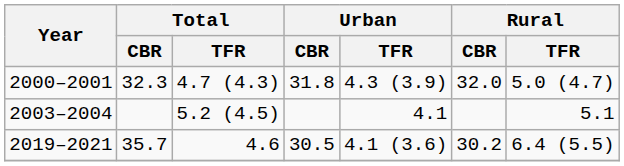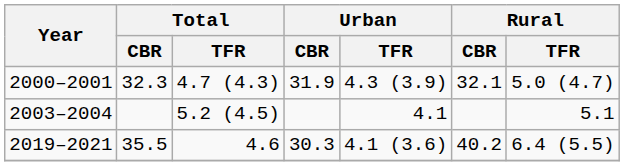 <table class="wikitable">
 <tr>
 <th rowspan=2>Year</th>
 <th colspan=2>Total</th>
 <th colspan=2>Urban</th>
 <th colspan=2>Rural</th>
 </tr>
 <tr>
 <th>CBR</th>
 <th>TFR</th>
 <th>CBR</th>
 <th>TFR</th>
 <th>CBR</th>
 <th>TFR</th>
 </tr>
 <tr>
 <td>2000–2001</td>
 <td style="text-align:right;">32.3</td>
 <td style="text-align:right;">4.7 (4.3)</td>
-<td style="text-align:right;">31.8</td>
+<td style="text-align:right;">31.9</td>
 <td style="text-align:right;">4.3 (3.9)</td>
-<td style="text-align:right;">32.0</td>
+<td style="text-align:right;">32.1</td>
 <td style="text-align:right;">5.0 (4.7)</td>
 </tr>
 <tr>
 <td>2003–2004</td>
 <td style="text-align:right;"></td>
 <td style="text-align:right;">5.2 (4.5)</td>
 <td style="text-align:right;"></td>
 <td style="text-align:right;">4.1</td>
 <td style="text-align:right;"></td>
 <td style="text-align:right;">5.1</td>
 </tr>
 <tr>
 <td>2019–2021</td>
-<td style="text-align:right;">35.7</td>
+<td style="text-align:right;">35.5</td>
 <td style="text-align:right;">4.6</td>
-<td style="text-align:right;">30.5</td>
+<td style="text-align:right;">30.3</td>
 <td style="text-align:right;">4.1 (3.6)</td>
-<td style="text-align:right;">30.2</td>
+<td style="text-align:right;">40.2</td>
 <td style="text-align:right;">6.4 (5.5)</td>
 </tr>
 <tr>
 </tr>
 </table>
